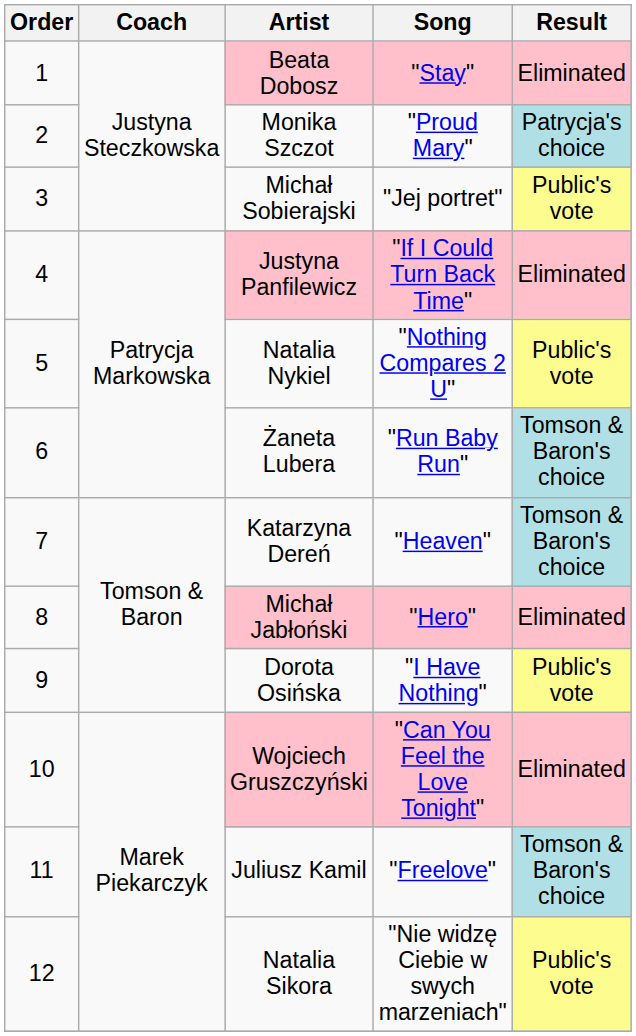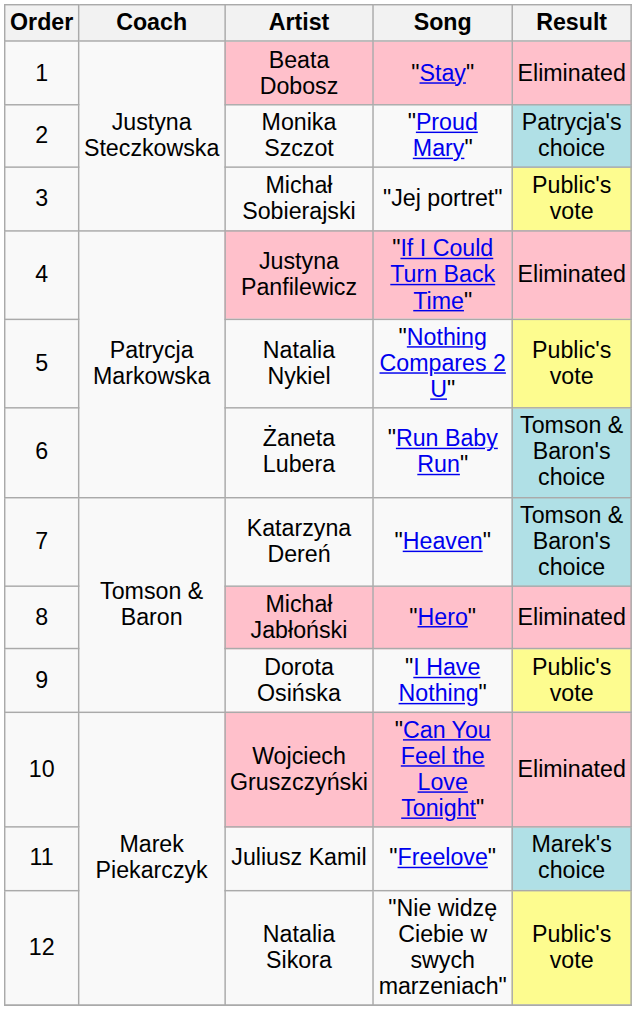 <table class="wikitable" style="text-align:center; width:65%;">
 <tr>
 <th scope="col" width="05%">Order</th>
 <th scope="col" width="15%">Coach</th>
 <th scope="col" width="15%">Artist</th>
 <th scope="col" width="20%">Song</th>
 <th scope="col" width="15%">Result</th>
 </tr>
 <tr>
 <td scope="row">1</td>
 <td rowspan="3">Justyna Steczkowska</td>
 <td style="background:pink;">Beata Dobosz</td>
 <td style="background:pink;">"<a href='#'>Stay</a>"</td>
 <td style="background:pink;">Eliminated</td>
 </tr>
 <tr>
 <td scope="row">2</td>
 <td>Monika Szczot</td>
 <td>"<a href='#'>Proud Mary</a>"</td>
 <td style="background:#B0E0E6;">Patrycja's choice</td>
 </tr>
 <tr>
 <td scope="row">3</td>
 <td>Michał Sobierajski</td>
 <td>"Jej portret"</td>
 <td style="background:#fdfc8f;">Public's vote</td>
 </tr>
 <tr>
 <td scope="row">4</td>
 <td rowspan="3">Patrycja Markowska</td>
 <td style="background:pink;">Justyna Panfilewicz</td>
 <td style="background:pink;">"<a href='#'>If I Could Turn Back Time</a>"</td>
 <td style="background:pink;">Eliminated</td>
 </tr>
 <tr>
 <td scope="row">5</td>
 <td>Natalia Nykiel</td>
 <td>"<a href='#'>Nothing Compares 2 U</a>"</td>
 <td style="background:#fdfc8f;">Public's vote</td>
 </tr>
 <tr>
 <td scope="row">6</td>
 <td>Żaneta Lubera</td>
 <td>"<a href='#'>Run Baby Run</a>"</td>
 <td style="background:#B0E0E6;">Tomson & Baron's choice</td>
 </tr>
 <tr>
 <td scope="row">7</td>
 <td rowspan="3">Tomson & Baron</td>
 <td>Katarzyna Dereń</td>
 <td>"<a href='#'>Heaven</a>"</td>
 <td style="background:#B0E0E6;">Tomson & Baron's choice</td>
 </tr>
 <tr>
 <td scope="row">8</td>
 <td style="background:pink;">Michał Jabłoński</td>
 <td style="background:pink;">"<a href='#'>Hero</a>"</td>
 <td style="background:pink;">Eliminated</td>
 </tr>
 <tr>
 <td scope="row">9</td>
 <td>Dorota Osińska</td>
 <td>"<a href='#'>I Have Nothing</a>"</td>
 <td style="background:#fdfc8f;">Public's vote</td>
 </tr>
 <tr>
 <td scope="row">10</td>
 <td rowspan="3">Marek Piekarczyk</td>
 <td style="background:pink;">Wojciech Gruszczyński</td>
 <td style="background:pink;">"<a href='#'>Can You Feel the Love Tonight</a>"</td>
 <td style="background:pink;">Eliminated</td>
 </tr>
 <tr>
 <td scope="row">11</td>
 <td>Juliusz Kamil</td>
 <td>"<a href='#'>Freelove</a>"</td>
-<td style="background:#B0E0E6;">Tomson & Baron's choice</td>
+<td style="background:#B0E0E6;">Marek's choice</td>
 </tr>
 <tr>
 <td scope="row">12</td>
 <td>Natalia Sikora</td>
 <td>"Nie widzę Ciebie w swych marzeniach"</td>
 <td style="background:#fdfc8f;">Public's vote</td>
 </tr>
 <tr>
 </tr>
 </table>
